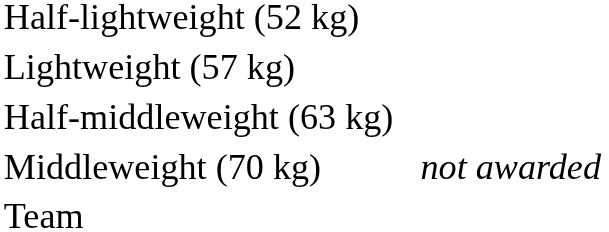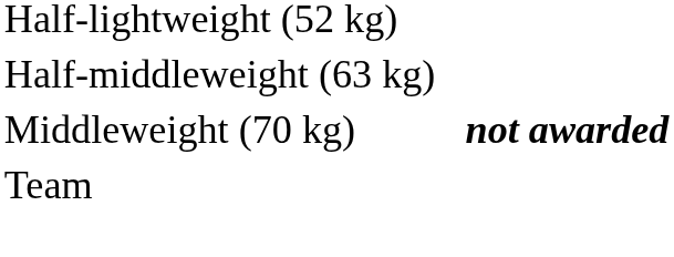 <table>
 <tr>
 <td>Half-lightweight (52 kg)</td>
-<td></td>
-<td></td>
-<td></td>
-</tr>
-<tr>
-<td>Lightweight (57 kg)</td>
 <td></td>
 <td></td>
 <td></td>
 </tr>
 <tr>
 <td>Half-middleweight (63 kg)</td>
 <td></td>
 <td></td>
 <td></td>
 </tr>
 <tr>
 <td>Middleweight (70 kg)</td>
 <td></td>
 <td></td>
-<td><em>not awarded</em></td>
+<td><strong><em>not awarded</em></strong></td>
 </tr>
 <tr>
 <td>Team</td>
 <td></td>
 <td></td>
 <td></td>
 </tr>
 </table>
